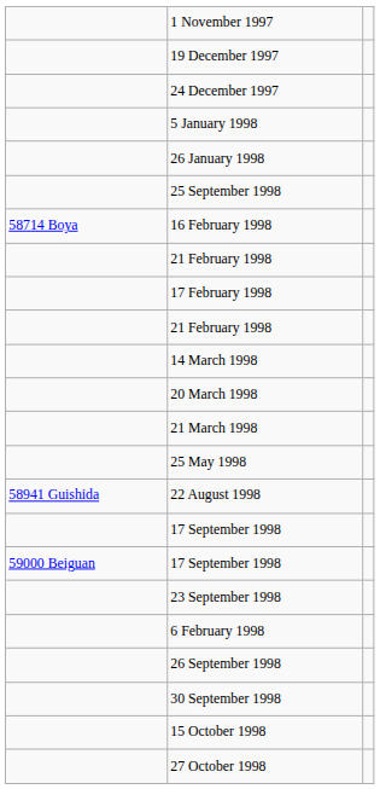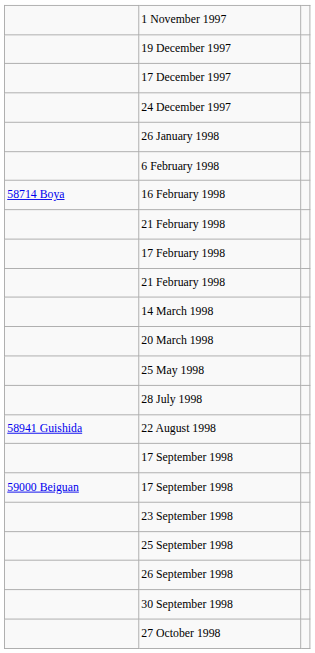 <table class="wikitable" style="font-size: 80%; float: left; width: 26em; margin-right: 1em; height: 700px">
 <tr>
 <td></td>
 <td>1 November 1997</td>
 <td></td>
 </tr>
 <tr>
 <td></td>
 <td>19 December 1997</td>
 <td></td>
 </tr>
 <tr>
 <td></td>
-<td>24 December 1997</td>
+<td>17 December 1997</td>
 <td></td>
 </tr>
 <tr>
 <td></td>
-<td>5 January 1998</td>
+<td>24 December 1997</td>
 <td></td>
 </tr>
 <tr>
 <td></td>
 <td>26 January 1998</td>
 <td></td>
 </tr>
 <tr>
 <td></td>
-<td>25 September 1998</td>
+<td>6 February 1998</td>
 <td></td>
 </tr>
 <tr>
 <td><a href='#'>58714 Boya</a></td>
 <td>16 February 1998</td>
 <td></td>
 </tr>
 <tr>
 <td></td>
 <td>21 February 1998</td>
 <td></td>
 </tr>
 <tr>
 <td></td>
 <td>17 February 1998</td>
 <td></td>
 </tr>
 <tr>
 <td></td>
 <td>21 February 1998</td>
 <td></td>
 </tr>
 <tr>
 <td></td>
 <td>14 March 1998</td>
 <td></td>
 </tr>
 <tr>
 <td></td>
 <td>20 March 1998</td>
 <td></td>
 </tr>
 <tr>
 <td></td>
-<td>21 March 1998</td>
+<td>25 May 1998</td>
 <td></td>
 </tr>
 <tr>
 <td></td>
-<td>25 May 1998</td>
+<td>28 July 1998</td>
 <td></td>
 </tr>
 <tr>
 <td><a href='#'>58941 Guishida</a></td>
 <td>22 August 1998</td>
 <td></td>
 </tr>
 <tr>
 <td></td>
 <td>17 September 1998</td>
 <td></td>
 </tr>
 <tr>
 <td><a href='#'>59000 Beiguan</a></td>
 <td>17 September 1998</td>
 <td></td>
 </tr>
 <tr>
 <td></td>
 <td>23 September 1998</td>
 <td></td>
 </tr>
 <tr>
 <td></td>
-<td>6 February 1998</td>
+<td>25 September 1998</td>
 <td></td>
 </tr>
 <tr>
 <td></td>
 <td>26 September 1998</td>
 <td></td>
 </tr>
 <tr>
 <td></td>
 <td>30 September 1998</td>
 <td></td>
 </tr>
 <tr>
 <td></td>
-<td>15 October 1998</td>
-<td></td>
-</tr>
-<tr>
-<td></td>
 <td>27 October 1998</td>
 <td></td>
 </tr>
 </table>
